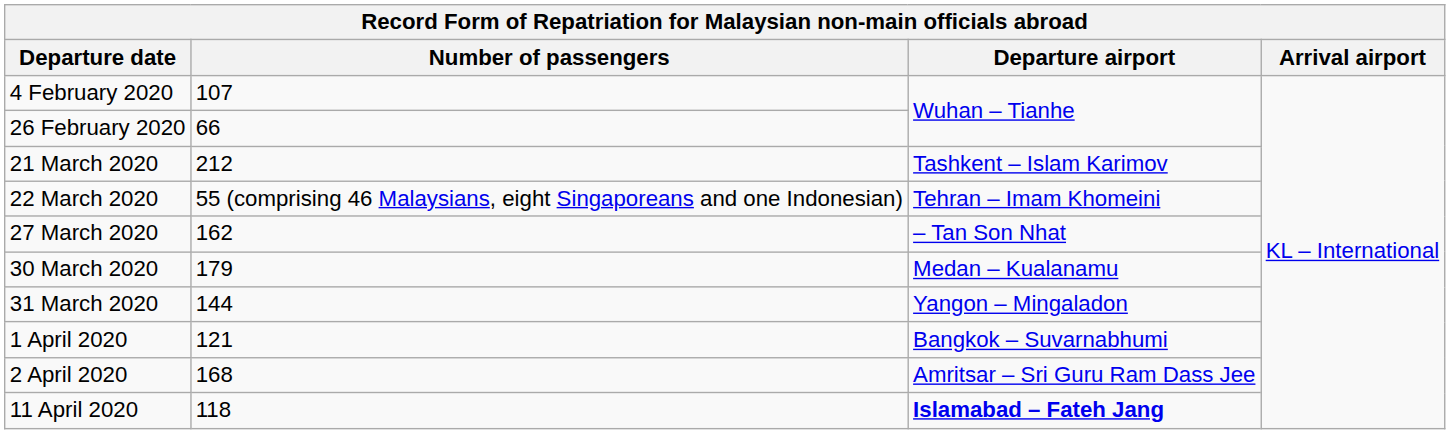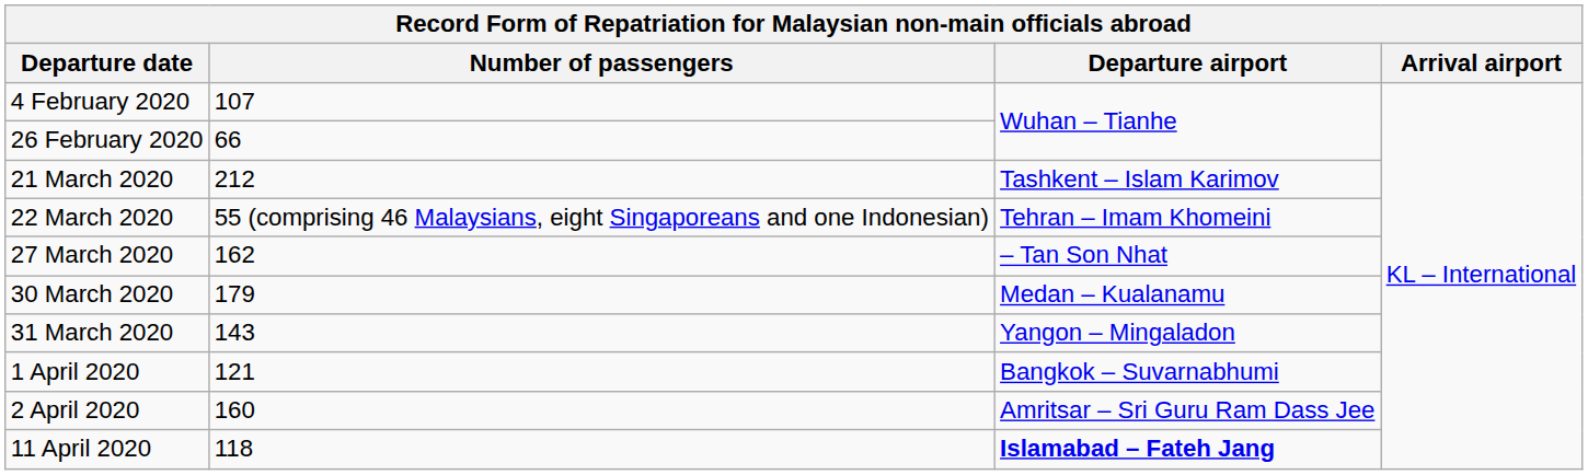 <table class="wikitable sortable plainrowheaders">
 <tr>
 <th colspan="4">Record Form of Repatriation for Malaysian non-main officials abroad</th>
 </tr>
 <tr>
 <th>Departure date</th>
 <th>Number of passengers</th>
 <th>Departure airport</th>
 <th>Arrival airport</th>
 </tr>
 <tr>
 <td>4 February 2020</td>
 <td>107</td>
 <td rowspan="2"> <a href='#'>Wuhan – Tianhe</a></td>
 <td rowspan="10"> <a href='#'>KL – International</a></td>
 </tr>
 <tr>
 <td>26 February 2020</td>
 <td>66</td>
 </tr>
 <tr>
 <td>21 March 2020</td>
 <td>212</td>
 <td> <a href='#'>Tashkent – Islam Karimov</a></td>
 </tr>
 <tr>
 <td>22 March 2020</td>
 <td>55 (comprising 46 <a href='#'>Malaysians</a>, eight <a href='#'>Singaporeans</a> and one Indonesian)</td>
 <td> <a href='#'>Tehran – Imam Khomeini</a></td>
 </tr>
 <tr>
 <td>27 March 2020</td>
 <td>162</td>
 <td> <a href='#'> – Tan Son Nhat</a></td>
 </tr>
 <tr>
 <td>30 March 2020</td>
 <td>179</td>
 <td> <a href='#'>Medan – Kualanamu</a></td>
 </tr>
 <tr>
 <td>31 March 2020</td>
-<td>144</td>
+<td>143</td>
 <td> <a href='#'>Yangon – Mingaladon</a></td>
 </tr>
 <tr>
 <td>1 April 2020</td>
 <td>121</td>
 <td> <a href='#'>Bangkok – Suvarnabhumi</a></td>
 </tr>
 <tr>
 <td>2 April 2020</td>
-<td>168</td>
+<td>160</td>
 <td> <a href='#'>Amritsar – Sri Guru Ram Dass Jee</a></td>
 </tr>
 <tr>
 <td>11 April 2020</td>
 <td>118</td>
 <td><strong> <a href='#'>Islamabad – Fateh Jang</a></strong></td>
 </tr>
 </table>
